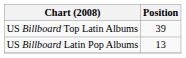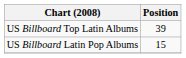 <table class="wikitable sortable">
 <tr>
 <th>Chart (2008)</th>
 <th>Position</th>
 </tr>
 <tr>
 <td>US <em>Billboard</em> Top Latin Albums</td>
 <td style="text-align:center;">39</td>
 </tr>
 <tr>
 <td>US <em>Billboard</em> Latin Pop Albums</td>
-<td style="text-align:center;">13</td>
+<td style="text-align:center;">15</td>
 </tr>
 <tr>
 </tr>
 </table>
